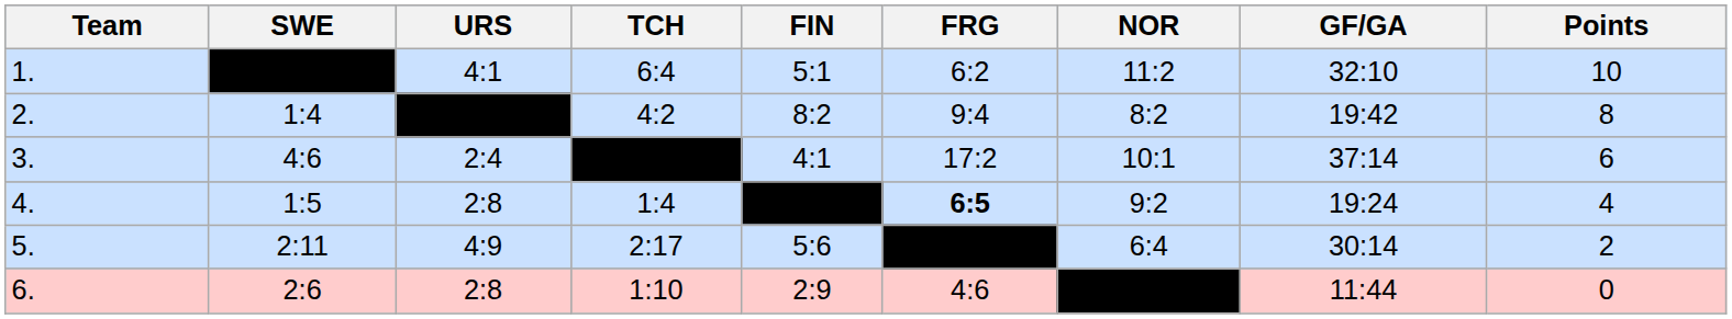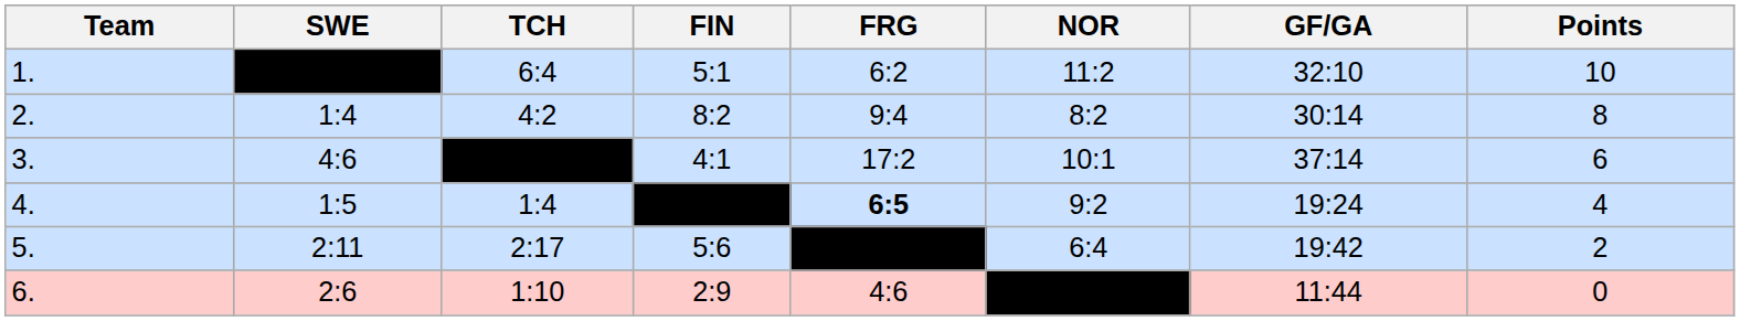 <table class="wikitable" bgcolor="#EFEFFF" width="50%">
 <tr bgcolor="#BCD2EE">
 <th>Team</th>
 <th>SWE</th>
-<th>URS</th>
 <th>TCH</th>
 <th>FIN</th>
 <th>FRG</th>
 <th>NOR</th>
 <th>GF/GA</th>
 <th>Points</th>
 </tr>
 <tr bgcolor="#CAE1FF" align="center">
 <td align="left">1. </td>
 <td style="background:#000000;"></td>
-<td>4:1</td>
 <td>6:4</td>
 <td>5:1</td>
 <td>6:2</td>
 <td>11:2</td>
 <td>32:10</td>
 <td>10</td>
 </tr>
 <tr bgcolor="#CAE1FF" align="center">
 <td align="left">2. </td>
 <td>1:4</td>
-<td style="background:#000000;"></td>
 <td>4:2</td>
 <td>8:2</td>
 <td>9:4</td>
 <td>8:2</td>
-<td>19:42</td>
+<td>30:14</td>
 <td>8</td>
 </tr>
 <tr bgcolor="#CAE1FF" align="center">
 <td align="left">3. </td>
 <td>4:6</td>
-<td>2:4</td>
 <td style="background:#000000;"></td>
 <td>4:1</td>
 <td>17:2</td>
 <td>10:1</td>
 <td>37:14</td>
 <td>6</td>
 </tr>
 <tr bgcolor="#CAE1FF" align="center">
 <td align="left">4. </td>
 <td>1:5</td>
-<td>2:8</td>
 <td>1:4</td>
 <td style="background:#000000;"></td>
 <td><strong>6:5</strong></td>
 <td>9:2</td>
 <td>19:24</td>
 <td>4</td>
 </tr>
 <tr bgcolor="#CAE1FF" align="center">
 <td align="left">5. </td>
 <td>2:11</td>
-<td>4:9</td>
 <td>2:17</td>
 <td>5:6</td>
 <td style="background:#000000;"></td>
 <td>6:4</td>
-<td>30:14</td>
+<td>19:42</td>
 <td>2</td>
 </tr>
 <tr bgcolor="#ffcccc" align="center">
 <td align="left">6. </td>
 <td>2:6</td>
-<td>2:8</td>
 <td>1:10</td>
 <td>2:9</td>
 <td>4:6</td>
 <td style="background:#000000;"></td>
 <td>11:44</td>
 <td>0</td>
 </tr>
 </table>
